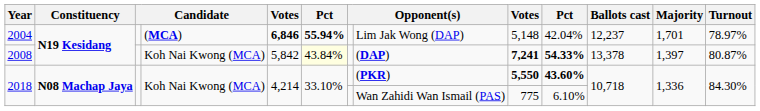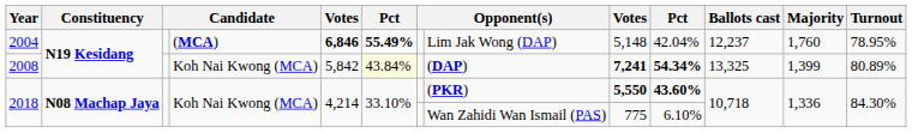 <table class="wikitable" style="margin:0.5em ; font-size:95%">
 <tr>
 <th>Year</th>
 <th>Constituency</th>
 <th colspan=2>Candidate</th>
 <th>Votes</th>
 <th>Pct</th>
 <th colspan=2>Opponent(s)</th>
 <th>Votes</th>
 <th>Pct</th>
 <th>Ballots cast</th>
 <th>Majority</th>
 <th>Turnout</th>
 </tr>
 <tr>
 <td><a href='#'>2004</a></td>
 <td rowspan=2><strong>N19 <a href='#'>Kesidang</a></strong></td>
 <td></td>
 <td> (<a href='#'><strong>MCA</strong></a>)</td>
 <td align="right"><strong>6,846</strong></td>
-<td><strong>55.94%</strong></td>
+<td><strong>55.49%</strong></td>
 <td></td>
 <td>Lim Jak Wong (<a href='#'>DAP</a>)</td>
 <td align="right">5,148</td>
 <td>42.04%</td>
 <td>12,237</td>
-<td>1,701</td>
-<td>78.97%</td>
+<td>1,760</td>
+<td>78.95%</td>
 </tr>
 <tr>
 <td><a href='#'>2008</a></td>
 <td></td>
 <td>Koh Nai Kwong (<a href='#'>MCA</a>)</td>
 <td align="right">5,842</td>
 <td style="background: lightyellow;">43.84%</td>
 <td></td>
 <td> (<strong><a href='#'>DAP</a></strong>)</td>
 <td align="right"><strong>7,241</strong></td>
-<td><strong>54.33%</strong></td>
-<td>13,378</td>
-<td>1,397</td>
-<td>80.87%</td>
+<td><strong>54.34%</strong></td>
+<td>13,325</td>
+<td>1,399</td>
+<td>80.89%</td>
 </tr>
 <tr>
 <td rowspan=2><a href='#'>2018</a></td>
 <td rowspan=2><strong>N08 <a href='#'>Machap Jaya</a></strong></td>
 <td rowspan=2 ></td>
 <td rowspan=2>Koh Nai Kwong (<a href='#'>MCA</a>)</td>
 <td rowspan=2 align="right">4,214</td>
 <td rowspan=2>33.10%</td>
 <td></td>
 <td> (<a href='#'><strong>PKR</strong></a>)</td>
 <td align="right"><strong>5,550</strong></td>
 <td><strong>43.60%</strong></td>
 <td rowspan=2>10,718</td>
 <td rowspan=2>1,336</td>
 <td rowspan=2>84.30%</td>
 </tr>
 <tr>
 <td></td>
 <td>Wan Zahidi Wan Ismail (<a href='#'>PAS</a>)</td>
 <td align="right">775</td>
 <td align=right>6.10%</td>
 </tr>
 </table>
